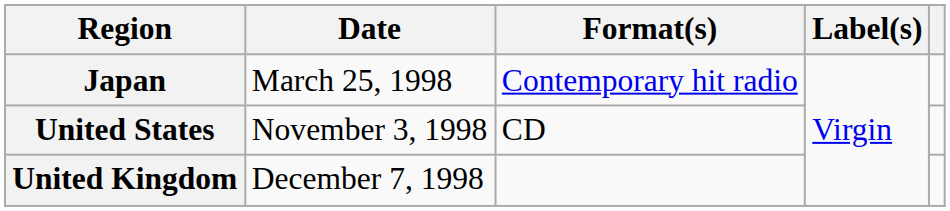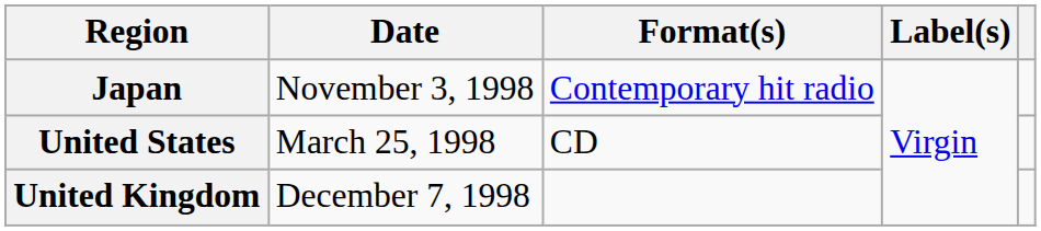 <table class="wikitable plainrowheaders">
 <tr>
 <th scope="col">Region</th>
 <th scope="col">Date</th>
 <th scope="col">Format(s)</th>
 <th scope="col">Label(s)</th>
 <th scope="col"></th>
 </tr>
 <tr>
 <th scope="row">Japan</th>
-<td>March 25, 1998</td>
+<td>November 3, 1998</td>
 <td><a href='#'>Contemporary hit radio</a></td>
 <td rowspan="3"><a href='#'>Virgin</a></td>
 <td></td>
 </tr>
 <tr>
 <th scope="row">United States</th>
-<td>November 3, 1998</td>
+<td>March 25, 1998</td>
 <td>CD</td>
 <td></td>
 </tr>
 <tr>
 <th scope="row">United Kingdom</th>
 <td>December 7, 1998</td>
 <td></td>
 <td></td>
 </tr>
 </table>
